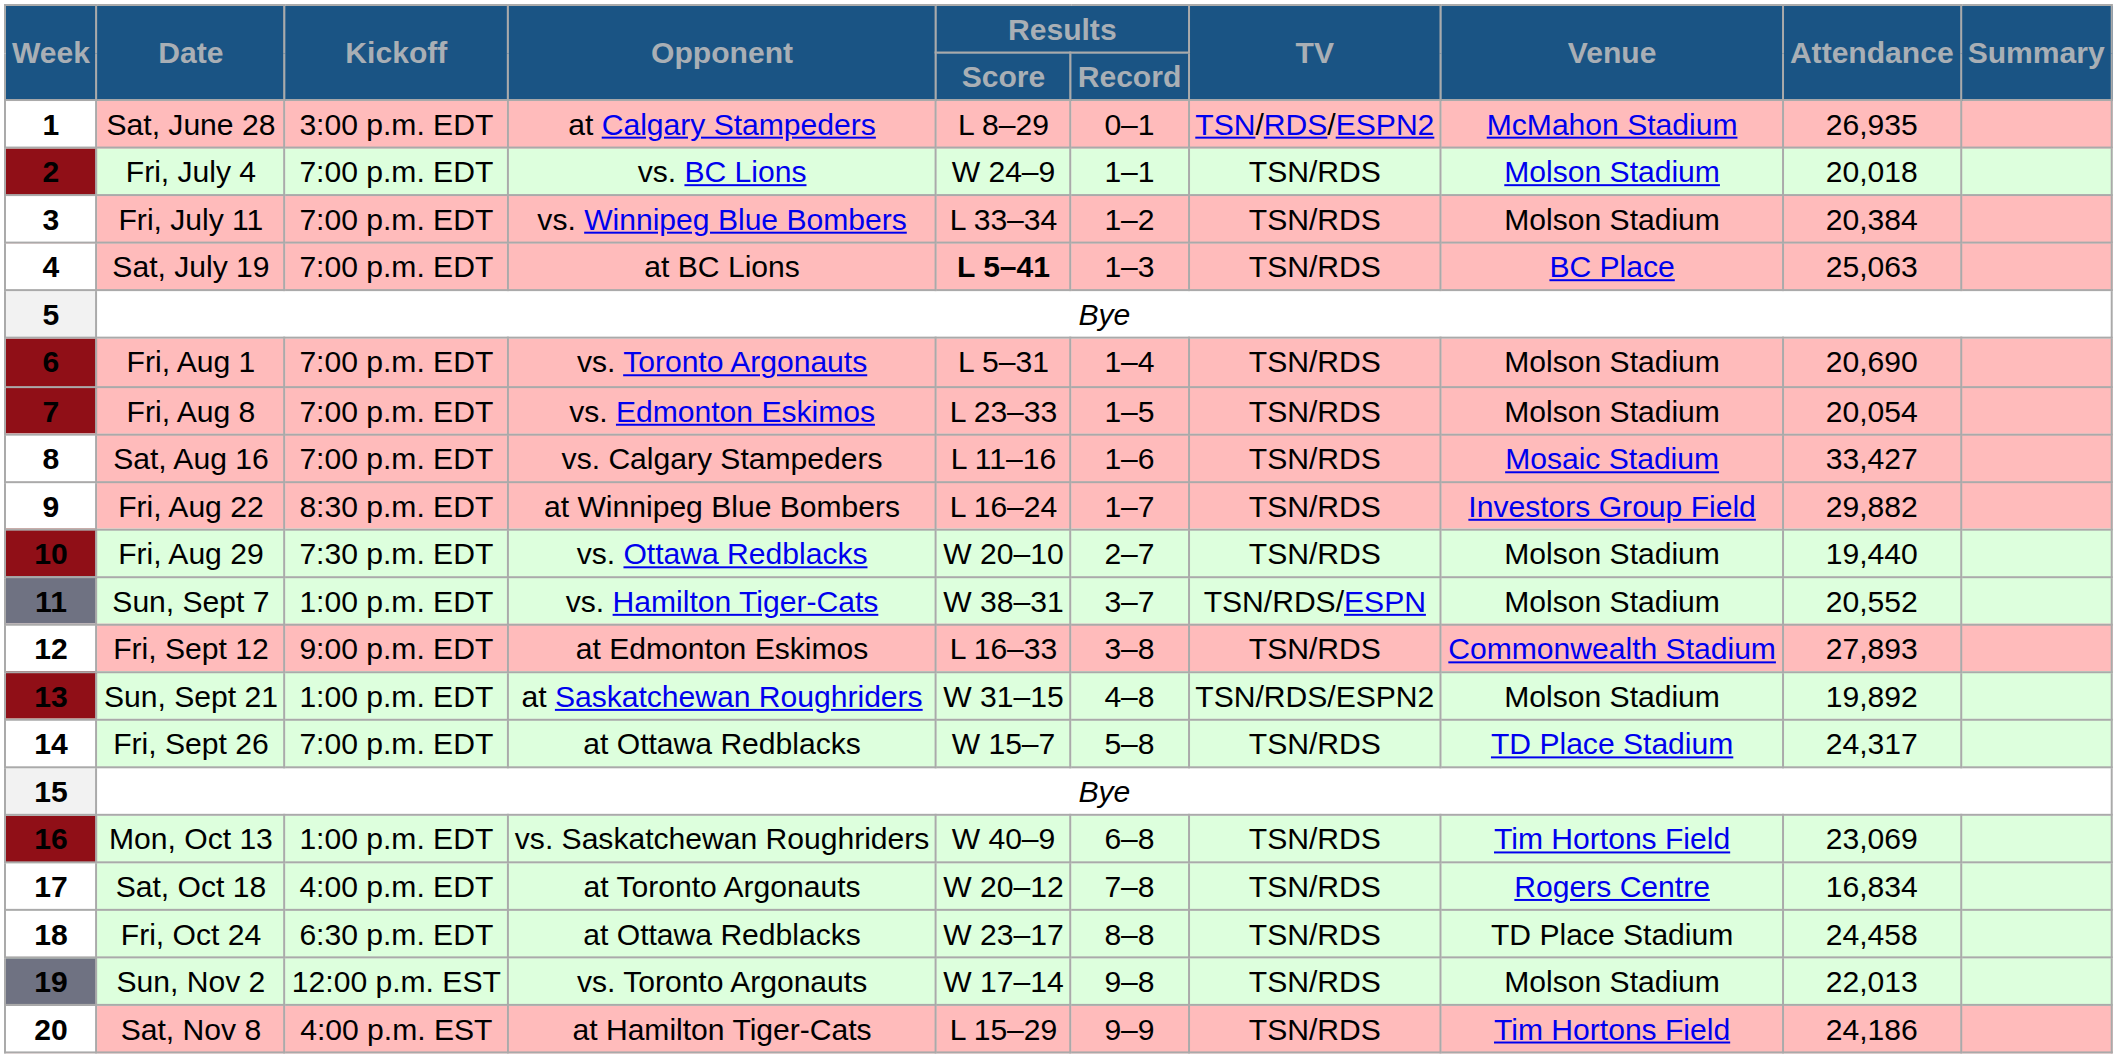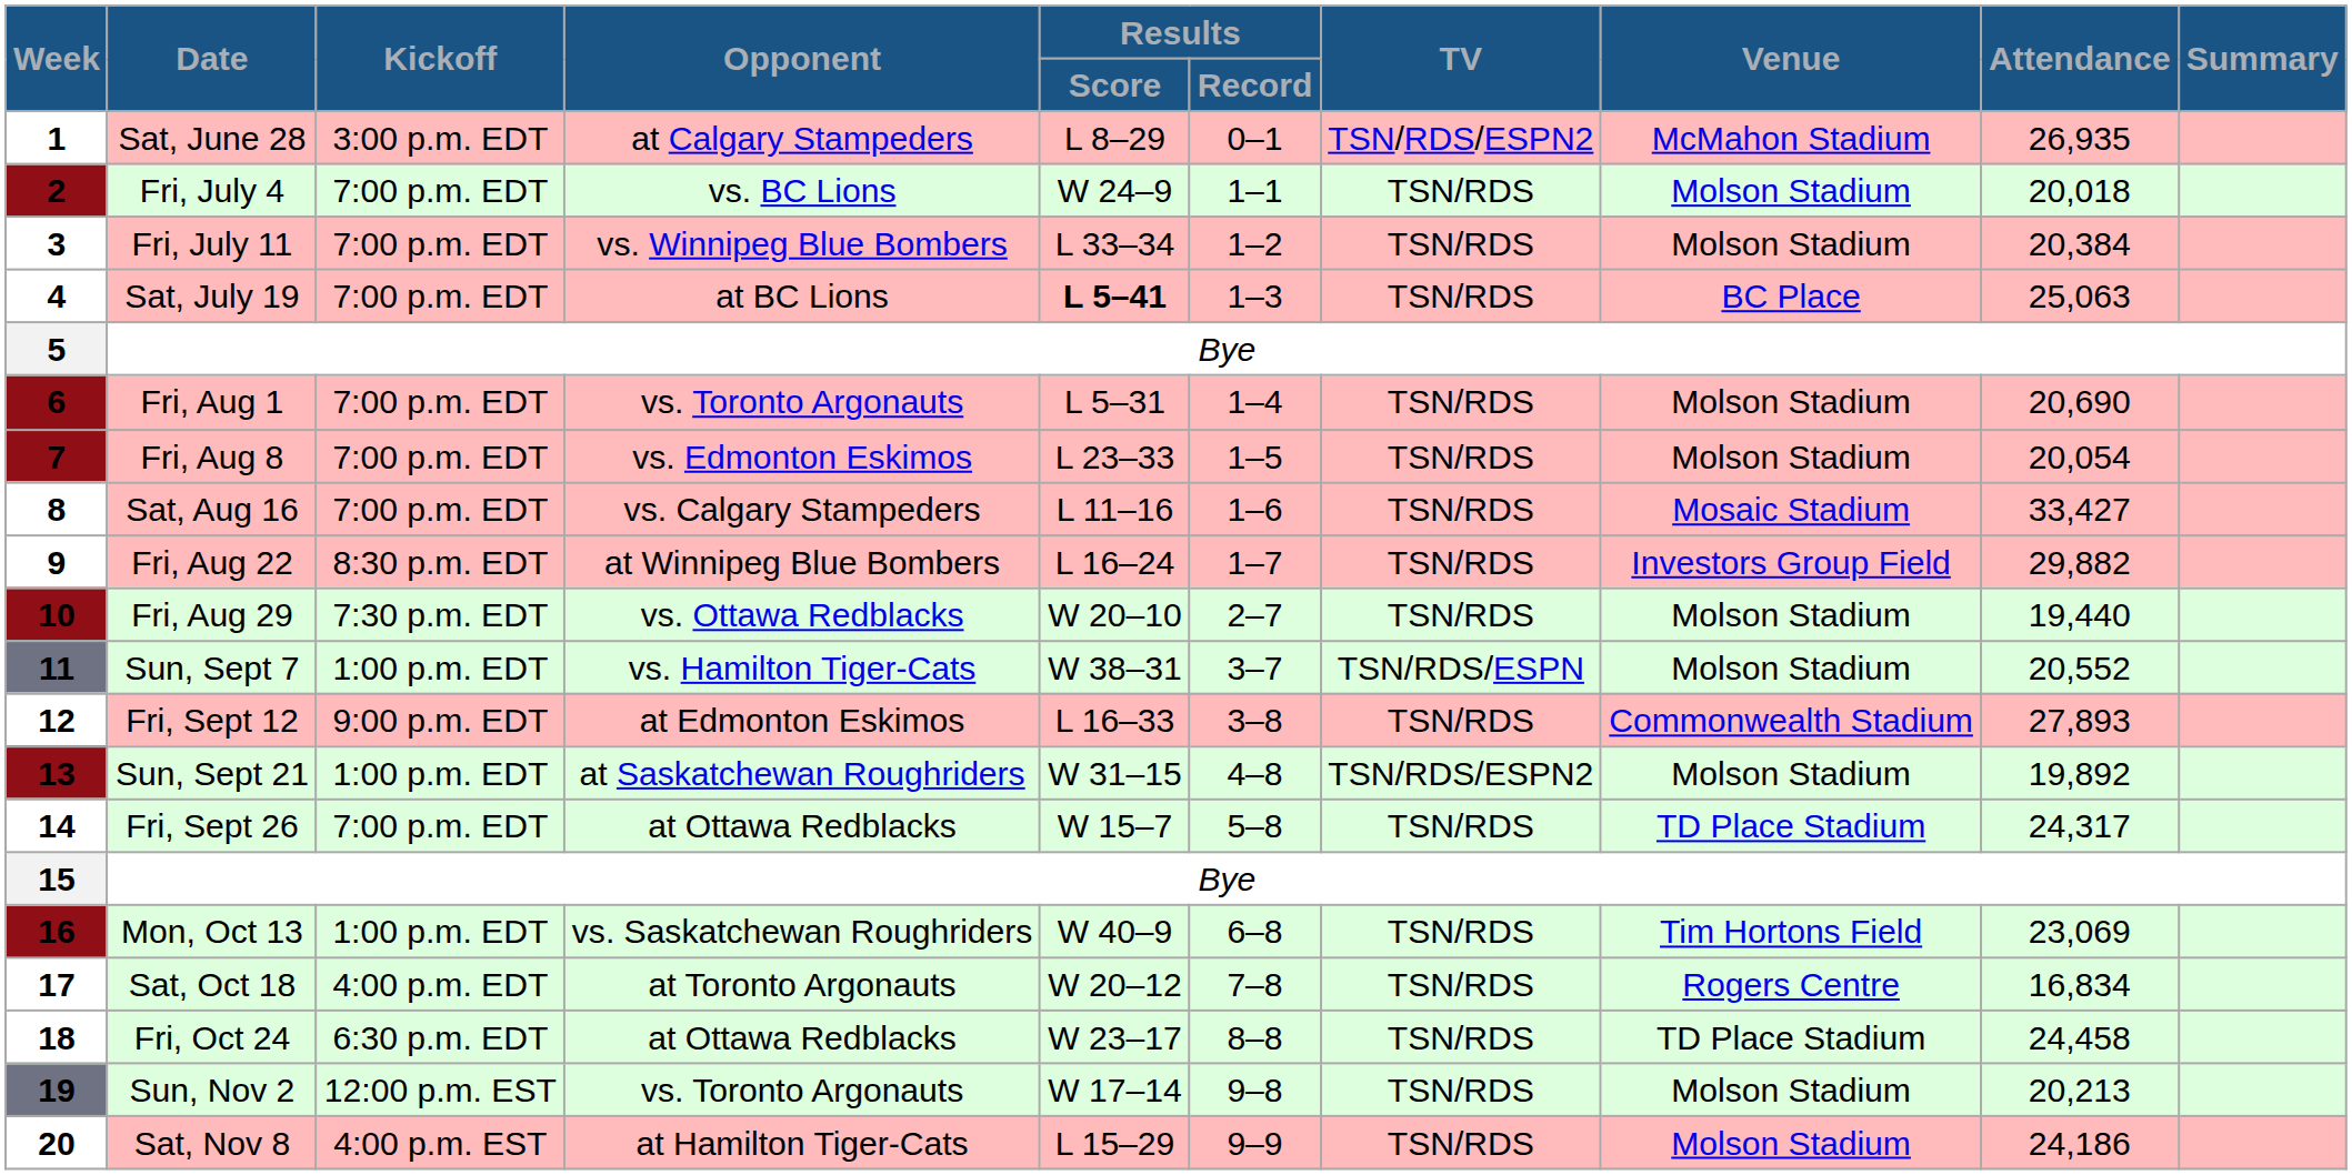 <table class="wikitable" style="font-size: 95%;">
 <tr>
 <th style="background:#1A5484;color:#A9AFB5;" rowspan=2>Week</th>
 <th style="background:#1A5484;color:#A9AFB5;" rowspan=2>Date</th>
 <th style="background:#1A5484;color:#A9AFB5;" rowspan=2>Kickoff</th>
 <th style="background:#1A5484;color:#A9AFB5;" rowspan=2>Opponent</th>
 <th style="background:#1A5484;color:#A9AFB5;" colspan=2>Results</th>
 <th style="background:#1A5484;color:#A9AFB5;" rowspan=2>TV</th>
 <th style="background:#1A5484;color:#A9AFB5;" rowspan=2>Venue</th>
 <th style="background:#1A5484;color:#A9AFB5;" rowspan=2>Attendance</th>
 <th style="background:#1A5484;color:#A9AFB5;" rowspan=2>Summary</th>
 </tr>
 <tr>
 <th style="background:#1A5484;color:#A9AFB5;">Score</th>
 <th style="background:#1A5484;color:#A9AFB5;">Record</th>
 </tr>
 <tr align="center" bgcolor="#ffbbbb">
 <td style="text-align:center; background:white;"><span><strong>1</strong></span></td>
 <td align="center">Sat, June 28</td>
 <td align="center">3:00 p.m. EDT</td>
 <td align="center">at <a href='#'>Calgary Stampeders</a></td>
 <td align="center">L 8–29</td>
 <td align="center">0–1</td>
 <td align="center"><a href='#'>TSN</a>/<a href='#'>RDS</a>/<a href='#'>ESPN2</a></td>
 <td align="center"><a href='#'>McMahon Stadium</a></td>
 <td align="center">26,935</td>
 <td align="center"></td>
 </tr>
 <tr align="center" bgcolor="#ddffdd">
 <td style="text-align:center; background:#900F17;"><span><strong>2</strong></span></td>
 <td align="center">Fri, July 4</td>
 <td align="center">7:00 p.m. EDT</td>
 <td align="center">vs. <a href='#'>BC Lions</a></td>
 <td align="center">W 24–9</td>
 <td align="center">1–1</td>
 <td align="center">TSN/RDS</td>
 <td align="center"><a href='#'>Molson Stadium</a></td>
 <td align="center">20,018</td>
 <td align="center"></td>
 </tr>
 <tr align="center" bgcolor="#ffbbbb">
 <td style="text-align:center; background:white;"><span><strong>3</strong></span></td>
 <td align="center">Fri, July 11</td>
 <td align="center">7:00 p.m. EDT</td>
 <td align="center">vs. <a href='#'>Winnipeg Blue Bombers</a></td>
 <td align="center">L 33–34</td>
 <td align="center">1–2</td>
 <td align="center">TSN/RDS</td>
 <td align="center">Molson Stadium</td>
 <td align="center">20,384</td>
 <td align="center"></td>
 </tr>
 <tr align="center" bgcolor="#ffbbbb">
 <td style="text-align:center; background:white;"><span><strong>4</strong></span></td>
 <td align="center">Sat, July 19</td>
 <td align="center">7:00 p.m. EDT</td>
 <td align="center">at BC Lions</td>
 <td align="center"><strong>L 5–41</strong></td>
 <td align="center">1–3</td>
 <td align="center">TSN/RDS</td>
 <td align="center"><a href='#'>BC Place</a></td>
 <td align="center">25,063</td>
 <td align="center"></td>
 </tr>
 <tr align="center" bgcolor="#ffffff">
 <th align="center"><strong>5</strong></th>
 <td colspan=9 align="center" valign="middle"><em>Bye</em></td>
 </tr>
 <tr align="center" bgcolor="#ffbbbb">
 <td style="text-align:center; background:#900F17;"><span><strong>6</strong></span></td>
 <td align="center">Fri, Aug 1</td>
 <td align="center">7:00 p.m. EDT</td>
 <td align="center">vs. <a href='#'>Toronto Argonauts</a></td>
 <td align="center">L 5–31</td>
 <td align="center">1–4</td>
 <td align="center">TSN/RDS</td>
 <td align="center">Molson Stadium</td>
 <td align="center">20,690</td>
 <td align="center"></td>
 </tr>
 <tr align="center" bgcolor="#ffbbbb">
 <td style="text-align:center; background:#900F17;"><span><strong>7</strong></span></td>
 <td align="center">Fri, Aug 8</td>
 <td align="center">7:00 p.m. EDT</td>
 <td align="center">vs. <a href='#'>Edmonton Eskimos</a></td>
 <td align="center">L 23–33</td>
 <td align="center">1–5</td>
 <td align="center">TSN/RDS</td>
 <td align="center">Molson Stadium</td>
 <td align="center">20,054</td>
 <td align="center"></td>
 </tr>
 <tr align="center" bgcolor="#ffbbbb">
 <td style="text-align:center; background:white;"><span><strong>8</strong></span></td>
 <td align="center">Sat, Aug 16</td>
 <td align="center">7:00 p.m. EDT</td>
 <td align="center">vs. Calgary Stampeders</td>
 <td align="center">L 11–16</td>
 <td align="center">1–6</td>
 <td align="center">TSN/RDS</td>
 <td align="center"><a href='#'>Mosaic Stadium</a></td>
 <td align="center">33,427</td>
 <td align="center"></td>
 </tr>
 <tr align="center" bgcolor="#ffbbbb">
 <td style="text-align:center; background:white;"><span><strong>9</strong></span></td>
 <td align="center">Fri, Aug 22</td>
 <td align="center">8:30 p.m. EDT</td>
 <td align="center">at Winnipeg Blue Bombers</td>
 <td align="center">L 16–24</td>
 <td align="center">1–7</td>
 <td align="center">TSN/RDS</td>
 <td align="center"><a href='#'>Investors Group Field</a></td>
 <td align="center">29,882</td>
 <td align="center"></td>
 </tr>
 <tr align="center" bgcolor="#ddffdd">
 <td style="text-align:center; background:#900F17;"><span><strong>10</strong></span></td>
 <td align="center">Fri, Aug 29</td>
 <td align="center">7:30 p.m. EDT</td>
 <td align="center">vs. <a href='#'>Ottawa Redblacks</a></td>
 <td align="center">W 20–10</td>
 <td align="center">2–7</td>
 <td align="center">TSN/RDS</td>
 <td align="center">Molson Stadium</td>
 <td align="center">19,440</td>
 <td align="center"></td>
 </tr>
 <tr align="center" bgcolor="#ddffdd">
 <td style="text-align:center; background:#6F7282;"><span><strong>11</strong></span></td>
 <td align="center">Sun, Sept 7</td>
 <td align="center">1:00 p.m. EDT</td>
 <td align="center">vs. <a href='#'>Hamilton Tiger-Cats</a></td>
 <td align="center">W 38–31</td>
 <td align="center">3–7</td>
 <td align="center">TSN/RDS/<a href='#'>ESPN</a></td>
 <td align="center">Molson Stadium</td>
 <td align="center">20,552</td>
 <td align="center"></td>
 </tr>
 <tr align="center" bgcolor="#ffbbbb">
 <td style="text-align:center; background:white;"><span><strong>12</strong></span></td>
 <td align="center">Fri, Sept 12</td>
 <td align="center">9:00 p.m. EDT</td>
 <td align="center">at Edmonton Eskimos</td>
 <td align="center">L 16–33</td>
 <td align="center">3–8</td>
 <td align="center">TSN/RDS</td>
 <td align="center"><a href='#'>Commonwealth Stadium</a></td>
 <td align="center">27,893</td>
 <td align="center"></td>
 </tr>
 <tr align="center" bgcolor="#ddffdd">
 <td style="text-align:center; background:#900F17;"><span><strong>13</strong></span></td>
 <td align="center">Sun, Sept 21</td>
 <td align="center">1:00 p.m. EDT</td>
 <td align="center">at <a href='#'>Saskatchewan Roughriders</a></td>
 <td align="center">W 31–15</td>
 <td align="center">4–8</td>
 <td align="center">TSN/RDS/ESPN2</td>
 <td align="center">Molson Stadium</td>
 <td align="center">19,892</td>
 <td align="center"></td>
 </tr>
 <tr align="center" bgcolor="#ddffdd">
 <td style="text-align:center; background:white;"><span><strong>14</strong></span></td>
 <td align="center">Fri, Sept 26</td>
 <td align="center">7:00 p.m. EDT</td>
 <td align="center">at Ottawa Redblacks</td>
 <td align="center">W 15–7</td>
 <td align="center">5–8</td>
 <td align="center">TSN/RDS</td>
 <td align="center"><a href='#'>TD Place Stadium</a></td>
 <td align="center">24,317</td>
 <td align="center"></td>
 </tr>
 <tr align="center" bgcolor="#ffffff">
 <th align="center"><strong>15</strong></th>
 <td colspan=9 align="center" valign="middle"><em>Bye</em></td>
 </tr>
 <tr align="center" bgcolor="#ddffdd">
 <td style="text-align:center; background:#900F17;"><span><strong>16</strong></span></td>
 <td align="center">Mon, Oct 13</td>
 <td align="center">1:00 p.m. EDT</td>
 <td align="center">vs. Saskatchewan Roughriders</td>
 <td align="center">W 40–9</td>
 <td align="center">6–8</td>
 <td align="center">TSN/RDS</td>
 <td align="center"><a href='#'>Tim Hortons Field</a></td>
 <td align="center">23,069</td>
 <td align="center"></td>
 </tr>
 <tr align="center" bgcolor="#ddffdd">
 <td style="text-align:center; background:white;"><span><strong>17</strong></span></td>
 <td align="center">Sat, Oct 18</td>
 <td align="center">4:00 p.m. EDT</td>
 <td align="center">at Toronto Argonauts</td>
 <td align="center">W 20–12</td>
 <td align="center">7–8</td>
 <td align="center">TSN/RDS</td>
 <td align="center"><a href='#'>Rogers Centre</a></td>
 <td align="center">16,834</td>
 <td align="center"></td>
 </tr>
 <tr align="center" bgcolor="#ddffdd">
 <td style="text-align:center; background:white;"><span><strong>18</strong></span></td>
 <td align="center">Fri, Oct 24</td>
 <td align="center">6:30 p.m. EDT</td>
 <td align="center">at Ottawa Redblacks</td>
 <td align="center">W 23–17</td>
 <td align="center">8–8</td>
 <td align="center">TSN/RDS</td>
 <td align="center">TD Place Stadium</td>
 <td align="center">24,458</td>
 <td align="center"></td>
 </tr>
 <tr align="center" bgcolor="#ddffdd">
 <td style="text-align:center; background:#6F7282;"><span><strong>19</strong></span></td>
 <td align="center">Sun, Nov 2</td>
 <td align="center">12:00 p.m. EST</td>
 <td align="center">vs. Toronto Argonauts</td>
 <td align="center">W 17–14</td>
 <td align="center">9–8</td>
 <td align="center">TSN/RDS</td>
 <td align="center">Molson Stadium</td>
-<td align="center">22,013</td>
+<td align="center">20,213</td>
 <td align="center"></td>
 </tr>
 <tr align="center" bgcolor="#ffbbbb">
 <td style="text-align:center; background:white;"><span><strong>20</strong></span></td>
 <td align="center">Sat, Nov 8</td>
 <td align="center">4:00 p.m. EST</td>
 <td align="center">at Hamilton Tiger-Cats</td>
 <td align="center">L 15–29</td>
 <td align="center">9–9</td>
 <td align="center">TSN/RDS</td>
-<td align="center"><a href='#'>Tim Hortons Field</a></td>
+<td align="center"><a href='#'>Molson Stadium</a></td>
 <td align="center">24,186</td>
 <td align="center"></td>
 </tr>
 </table>
